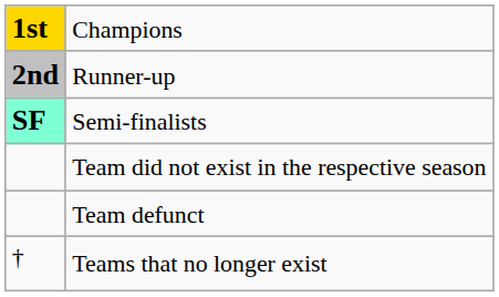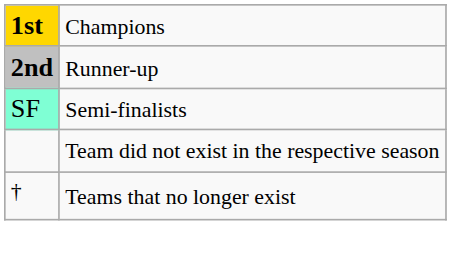 <table class="wikitable">
 <tr>
 <td style="background-color: gold"><strong>1st</strong></td>
 <td><small>Champions</small></td>
 </tr>
 <tr>
 <td style="background-color: silver"><strong>2nd</strong></td>
 <td><small>Runner-up</small></td>
 </tr>
 <tr>
-<td style="background-color: #7FFFD4"><strong>SF</strong></td>
+<td style="background-color: #7FFFD4">SF</td>
 <td><small>Semi-finalists</small></td>
 </tr>
 <tr |>
 <td></td>
 <td><small>Team did not exist in the respective season</small></td>
 </tr>
-<tr |>
-<td></td>
-<td><small>Team defunct</small></td>
-</tr>
 <tr>
 <td><sup>†</sup></td>
 <td><small>Teams that no longer exist</small></td>
 </tr>
 </table>
